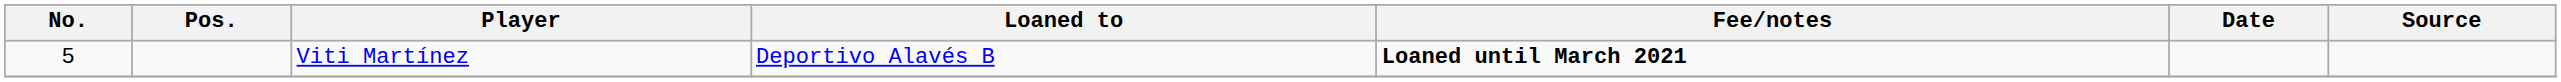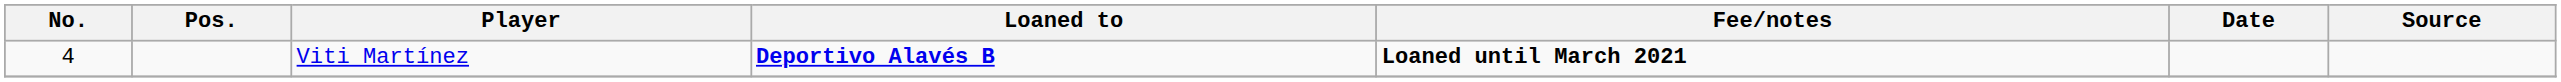 <table class="wikitable sortable" style="width:90%; text-align:center; font-size:95%; text-align:left;">
 <tr>
 <th>No.</th>
 <th>Pos.</th>
 <th>Player</th>
 <th>Loaned to</th>
 <th>Fee/notes</th>
 <th>Date</th>
 <th>Source</th>
 </tr>
 <tr>
-<td align=center>5</td>
+<td align=center>4</td>
 <td align=center></td>
 <td align=Martínez, Viti> <a href='#'>Viti Martínez</a></td>
-<td> <a href='#'>Deportivo Alavés B</a></td>
+<td><strong> <a href='#'>Deportivo Alavés B</a></strong></td>
 <td><strong>Loaned until March 2021</strong></td>
 <td></td>
 <td></td>
 </tr>
 <tr>
 </tr>
 </table>
